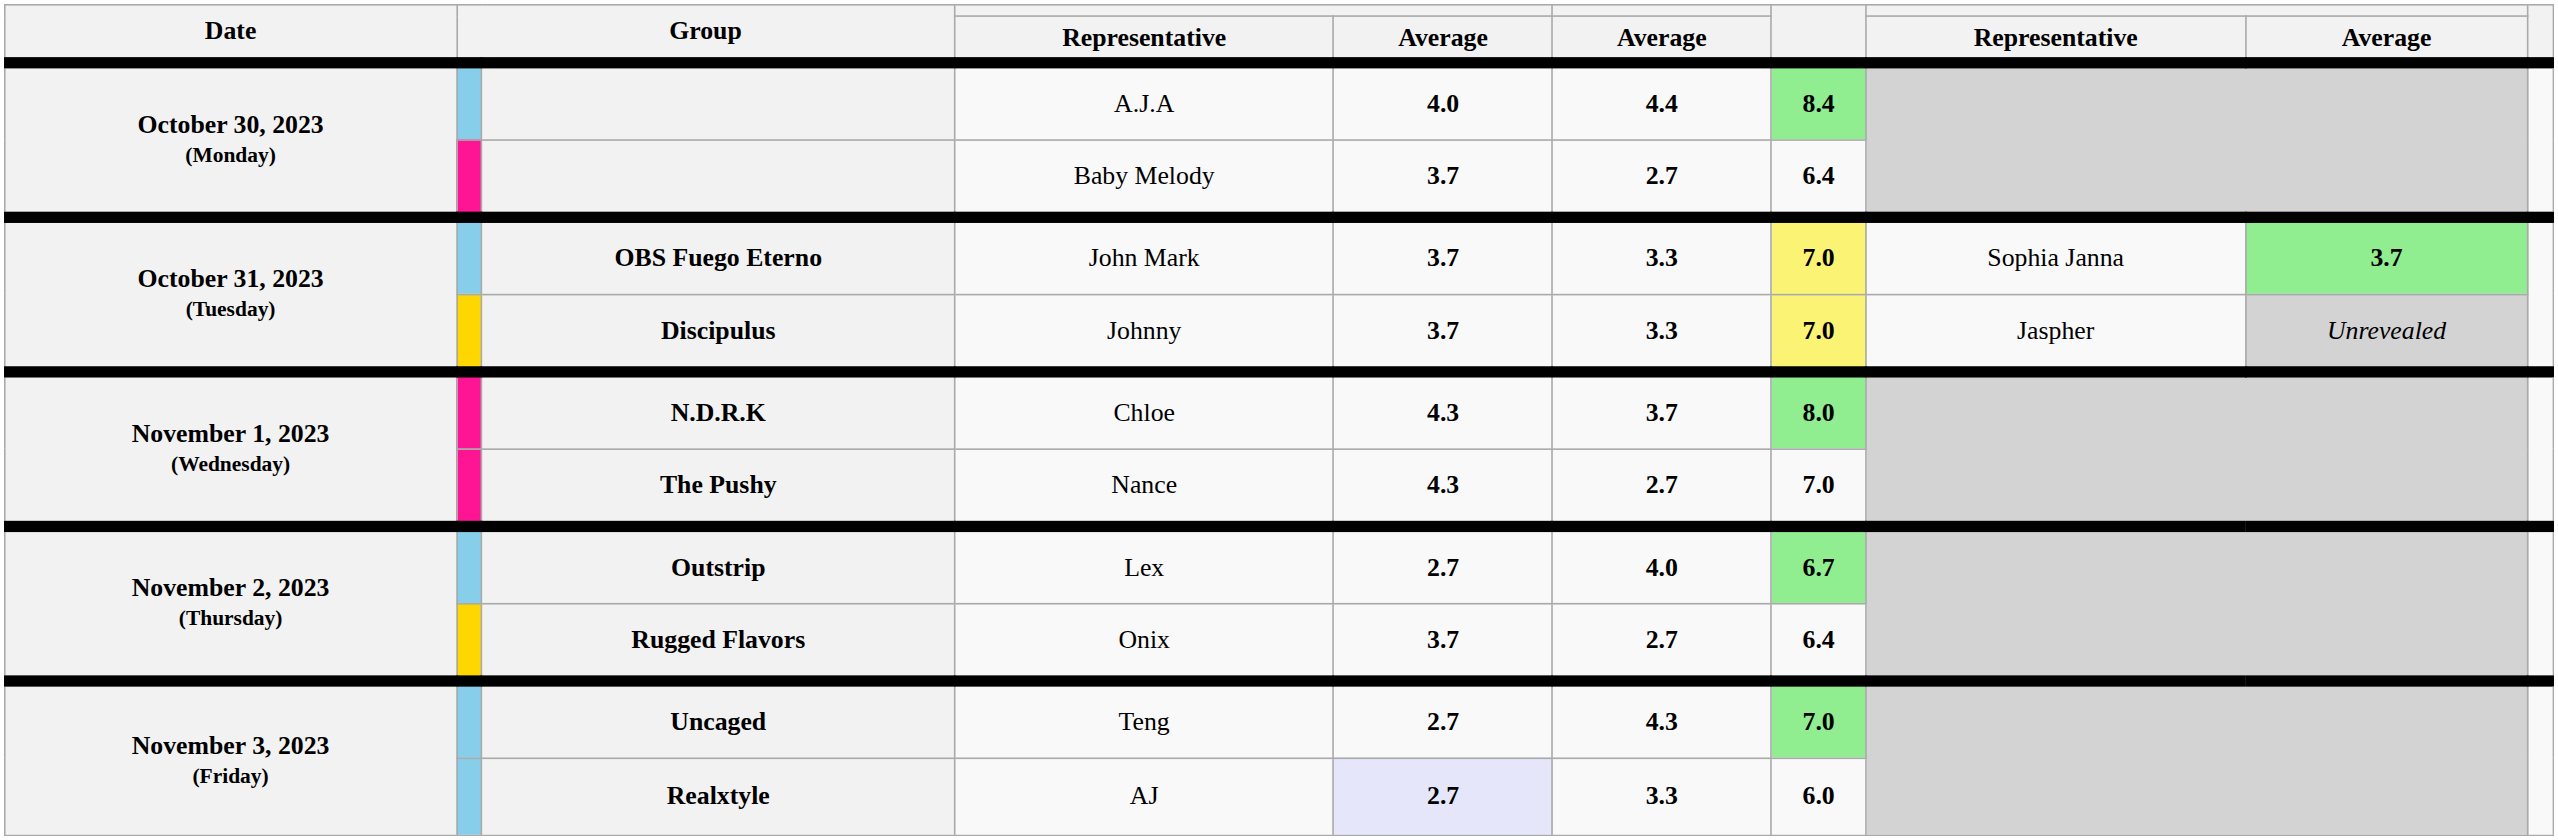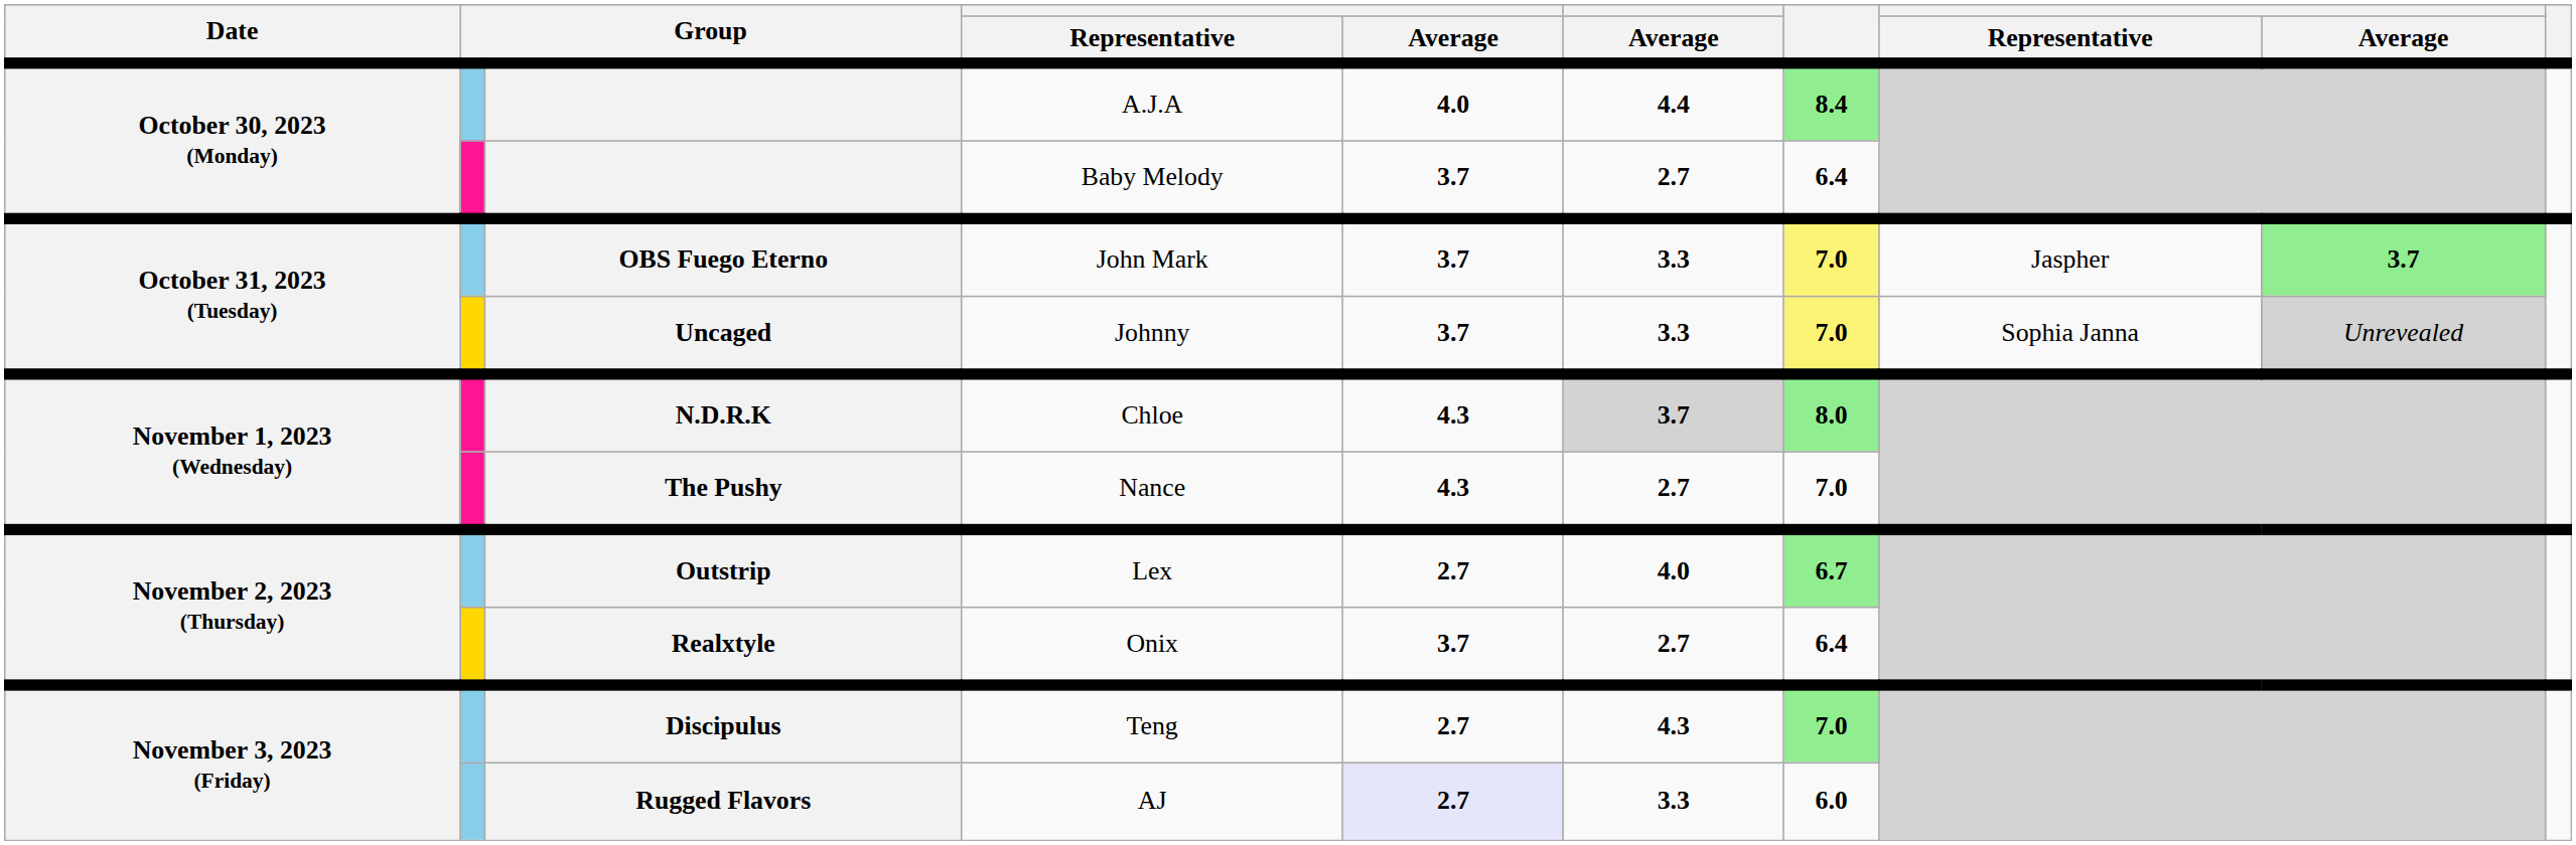 <table class="wikitable plainrowheaders" style="text-align:center; width:100%">
 <tr>
 <th rowspan="2">Date</th>
 <th colspan="2" rowspan="2">Group</th>
 <th colspan="2"></th>
 <th></th>
 <th rowspan="2"></th>
 <th colspan="2"></th>
 <th rowspan="2"></th>
 </tr>
 <tr>
 <th>Representative</th>
 <th>Average</th>
 <th>Average</th>
 <th>Representative</th>
 <th>Average</th>
 </tr>
 <tr style="border-top: 7px solid; height: 3em;">
 <th rowspan="2">October 30, 2023<br><small>(Monday)</small></th>
 <th width="01%" style="background:#87ceeb;"></th>
 <th></th>
 <td>A.J.A</td>
 <td><strong>4.0</strong><br></td>
 <td><strong>4.4</strong><br></td>
 <td style="background:#90ee90;"><strong>8.4</strong><br></td>
 <td colspan="2" rowspan="2" style="background:lightgray;"></td>
 <td rowspan="2"></td>
 </tr>
 <tr style="height: 3em;">
 <th width="01%" style="background:#FF1493;"></th>
 <th></th>
 <td>Baby Melody</td>
 <td><strong>3.7</strong><br></td>
 <td><strong>2.7</strong><br></td>
 <td><strong>6.4</strong><br></td>
 </tr>
 <tr style="border-top: 7px solid; height: 3em;">
 <th rowspan="2">October 31, 2023<br><small>(Tuesday)</small></th>
 <th width="01%" style="background:#87ceeb;"></th>
 <th>OBS Fuego Eterno</th>
 <td>John Mark</td>
 <td><strong>3.7</strong><br></td>
 <td><strong>3.3</strong><br></td>
 <td style="background:#FBF373;"><strong>7.0</strong><br></td>
-<td>Sophia Janna</td>
+<td>Jaspher</td>
 <td style="background:#90ee90;"><strong>3.7</strong><br></td>
 <td rowspan="2"></td>
 </tr>
 <tr style="height: 3em;">
 <th width="01%" style="background:#FFD700;"></th>
-<th>Discipulus</th>
+<th>Uncaged</th>
 <td>Johnny</td>
 <td><strong>3.7</strong><br></td>
 <td><strong>3.3</strong><br></td>
 <td style="background:#FBF373;"><strong>7.0</strong><br></td>
-<td>Jaspher</td>
+<td>Sophia Janna</td>
 <td style="background:lightgray;"><em>Unrevealed</em></td>
 </tr>
 <tr style="border-top: 7px solid; height: 3em;">
 <th rowspan="2">November 1, 2023<br><small>(Wednesday)</small></th>
 <th width="01%" style="background:#FF1493;"></th>
 <th>N.D.R.K</th>
 <td>Chloe</td>
 <td><strong>4.3</strong><br></td>
-<td><strong>3.7</strong><br></td>
+<td style="background: lightgrey;"><strong>3.7</strong><br></td>
 <td style="background:#90ee90;"><strong>8.0</strong><br></td>
 <td colspan="2" rowspan="2" style="background:lightgray;"></td>
 <td rowspan="2"></td>
 </tr>
 <tr style="height: 3em;">
 <th width="01%" style="background:#FF1493;"></th>
 <th>The Pushy</th>
 <td>Nance</td>
 <td><strong>4.3</strong><br></td>
 <td><strong>2.7</strong><br></td>
 <td><strong>7.0</strong><br></td>
 </tr>
 <tr style="border-top: 7px solid; height: 3em;">
 <th rowspan="2">November 2, 2023<br><small>(Thursday)</small></th>
 <th width="01%" style="background:#87ceeb;"></th>
 <th>Outstrip</th>
 <td>Lex</td>
 <td><strong>2.7</strong><br></td>
 <td><strong>4.0</strong><br></td>
 <td style="background:#90ee90;"><strong>6.7</strong><br></td>
 <td colspan="2" rowspan="2" style="background:lightgray;"></td>
 <td rowspan="2"></td>
 </tr>
 <tr style="height: 3em;">
 <th width="01%" style="background:#FFD700;"></th>
-<th>Rugged Flavors</th>
+<th>Realxtyle</th>
 <td>Onix</td>
 <td><strong>3.7</strong><br></td>
 <td><strong>2.7</strong><br></td>
 <td><strong>6.4</strong><br></td>
 </tr>
 <tr style="border-top: 7px solid; height: 3em;">
 <th rowspan="2">November 3, 2023<br><small>(Friday)</small></th>
 <th width="01%" style="background:#87ceeb;"></th>
-<th>Uncaged</th>
+<th>Discipulus</th>
 <td>Teng</td>
 <td><strong>2.7</strong><br></td>
 <td><strong>4.3</strong><br></td>
 <td style="background:#90ee90;"><strong>7.0</strong><br></td>
 <td colspan="2" rowspan="2" style="background:lightgray;"></td>
 <td rowspan="2"></td>
 </tr>
 <tr style="height: 3em;">
 <th width="01%" style="background:#87ceeb;"></th>
-<th>Realxtyle</th>
+<th>Rugged Flavors</th>
 <td>AJ</td>
 <td style="background: lavender;"><strong>2.7</strong><br></td>
 <td><strong>3.3</strong><br></td>
 <td><strong>6.0</strong><br></td>
 </tr>
 </table>
